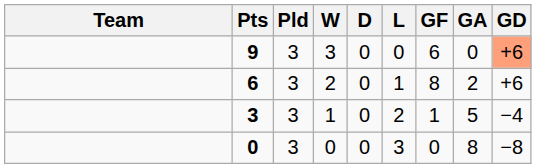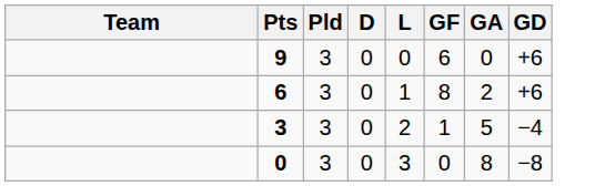 <table class="wikitable" style="text-align:center;">
 <tr>
 <th width=175>Team</th>
 <th width=20 abbr="Points">Pts</th>
 <th width=20 abbr="Played">Pld</th>
-<th width=20 abbr="Won">W</th>
 <th width=20 abbr="Drawn">D</th>
 <th width=20 abbr="Lost">L</th>
 <th width=20 abbr="Goals for">GF</th>
 <th width=20 abbr="Goals against">GA</th>
 <th width=20 abbr="Goal difference">GD</th>
 </tr>
 <tr>
 <td style="text-align:left;"></td>
 <td><strong>9</strong></td>
 <td>3</td>
-<td>3</td>
 <td>0</td>
 <td>0</td>
 <td>6</td>
 <td>0</td>
-<td style="background: lightsalmon;">+6</td>
+<td>+6</td>
 </tr>
 <tr>
 <td style="text-align:left;"></td>
 <td><strong>6</strong></td>
 <td>3</td>
-<td>2</td>
 <td>0</td>
 <td>1</td>
 <td>8</td>
 <td>2</td>
 <td>+6</td>
 </tr>
 <tr>
 <td style="text-align:left;"></td>
 <td><strong>3</strong></td>
 <td>3</td>
-<td>1</td>
 <td>0</td>
 <td>2</td>
 <td>1</td>
 <td>5</td>
 <td>−4</td>
 </tr>
 <tr>
 <td style="text-align:left;"></td>
 <td><strong>0</strong></td>
 <td>3</td>
 <td>0</td>
-<td>0</td>
 <td>3</td>
 <td>0</td>
 <td>8</td>
 <td>−8</td>
 </tr>
 </table>
